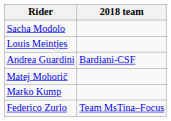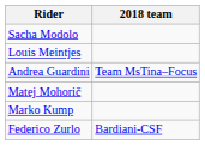 <table class="wikitable">
 <tr>
 <th>Rider</th>
 <th>2018 team</th>
 </tr>
 <tr>
 <td><a href='#'>Sacha Modolo</a></td>
 <td></td>
 </tr>
 <tr>
 <td><a href='#'>Louis Meintjes</a></td>
 <td></td>
 </tr>
 <tr>
 <td><a href='#'>Andrea Guardini</a></td>
-<td><a href='#'>Bardiani-CSF</a></td>
+<td><a href='#'>Team MsTina–Focus</a></td>
 </tr>
 <tr>
 <td><a href='#'>Matej Mohorič</a></td>
 <td></td>
 </tr>
 <tr>
 <td><a href='#'>Marko Kump</a></td>
 <td></td>
 </tr>
 <tr>
 <td><a href='#'>Federico Zurlo</a></td>
-<td><a href='#'>Team MsTina–Focus</a></td>
+<td><a href='#'>Bardiani-CSF</a></td>
 </tr>
 </table>
